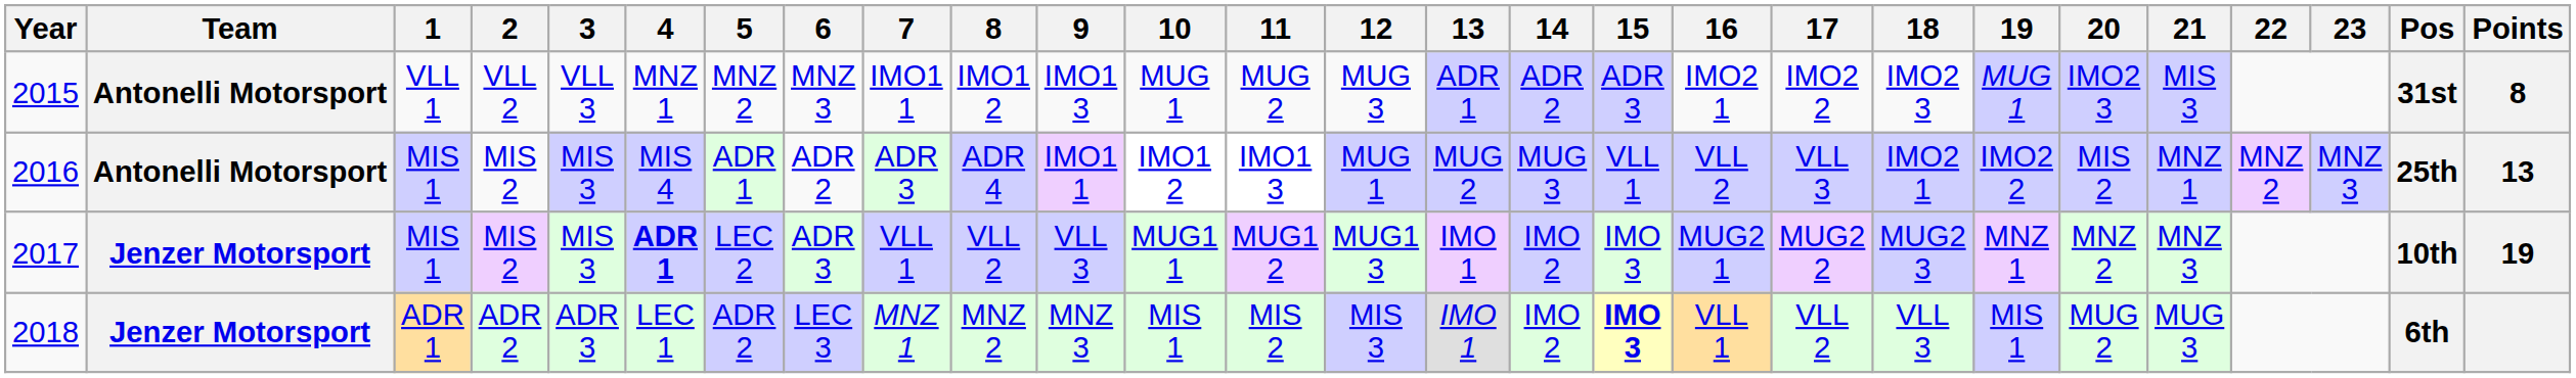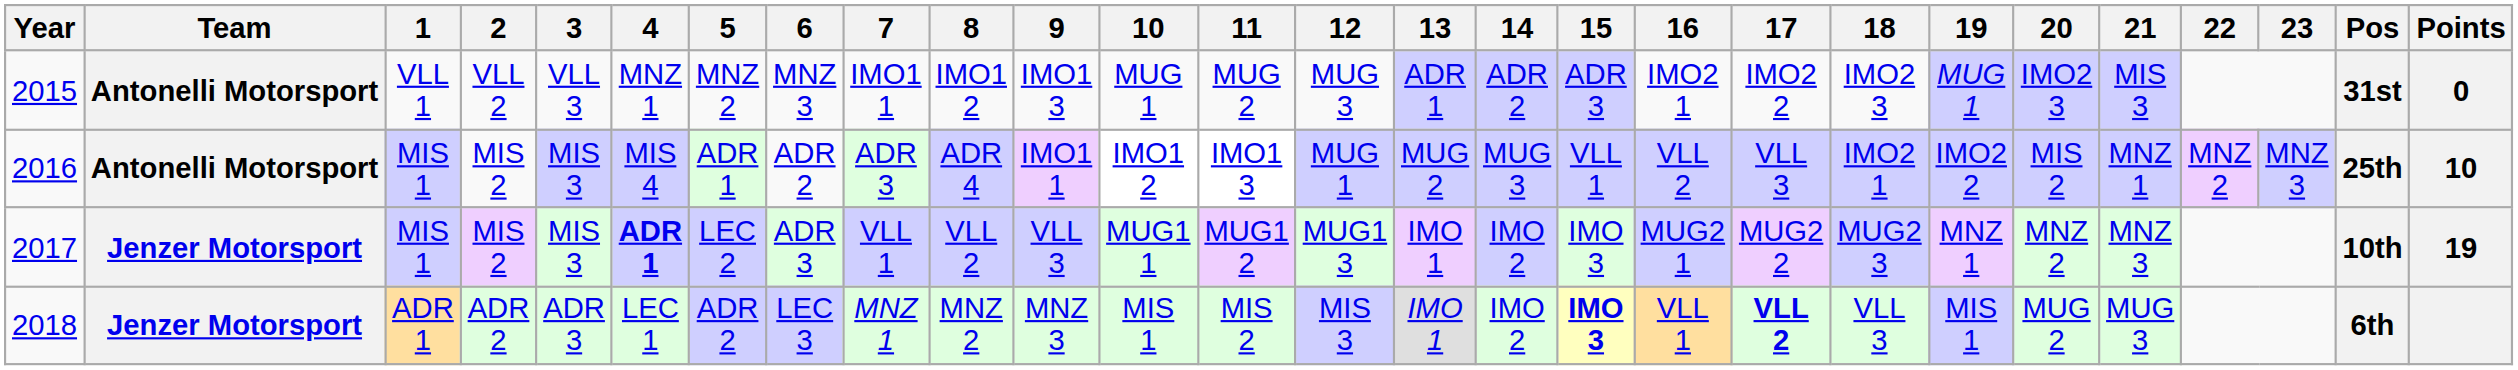 <table class="wikitable" style="text-align:center; font-size:85%">
 <tr>
 <th>Year</th>
 <th>Team</th>
 <th>1</th>
 <th>2</th>
 <th>3</th>
 <th>4</th>
 <th>5</th>
 <th>6</th>
 <th>7</th>
 <th>8</th>
 <th>9</th>
 <th>10</th>
 <th>11</th>
 <th>12</th>
 <th>13</th>
 <th>14</th>
 <th>15</th>
 <th>16</th>
 <th>17</th>
 <th>18</th>
 <th>19</th>
 <th>20</th>
 <th>21</th>
 <th>22</th>
 <th>23</th>
 <th>Pos</th>
 <th>Points</th>
 </tr>
 <tr>
 <td><a href='#'>2015</a></td>
 <th nowrap>Antonelli Motorsport</th>
 <td style="background:#;"><a href='#'>VLL<br>1</a></td>
 <td style="background:#;"><a href='#'>VLL<br>2</a></td>
 <td style="background:#;"><a href='#'>VLL<br>3</a></td>
 <td style="background:#;"><a href='#'>MNZ<br>1</a></td>
 <td style="background:#;"><a href='#'>MNZ<br>2</a></td>
 <td style="background:#;"><a href='#'>MNZ<br>3</a></td>
 <td style="background:#;"><a href='#'>IMO1<br>1</a></td>
 <td style="background:#;"><a href='#'>IMO1<br>2</a></td>
 <td style="background:#;"><a href='#'>IMO1<br>3</a></td>
 <td style="background:#;"><a href='#'>MUG<br>1</a></td>
 <td style="background:#;"><a href='#'>MUG<br>2</a></td>
 <td style="background:#;"><a href='#'>MUG<br>3</a></td>
 <td style="background:#CFCFFF;"><a href='#'>ADR<br>1</a><br></td>
 <td style="background:#CFCFFF;"><a href='#'>ADR<br>2</a><br></td>
 <td style="background:#CFCFFF;"><a href='#'>ADR<br>3</a><br></td>
 <td style="background:#;"><a href='#'>IMO2<br>1</a></td>
 <td style="background:#;"><a href='#'>IMO2<br>2</a></td>
 <td style="background:#;"><a href='#'>IMO2<br>3</a></td>
 <td style="background:#CFCFFF;"><em><a href='#'>MUG<br>1</a></em><br></td>
 <td style="background:#CFCFFF;"><a href='#'>IMO2<br>3</a><br></td>
 <td style="background:#CFCFFF;"><a href='#'>MIS<br>3</a><br></td>
 <td colspan=2></td>
 <th>31st</th>
-<th>8</th>
+<th>0</th>
 </tr>
 <tr>
 <td><a href='#'>2016</a></td>
 <th nowrap>Antonelli Motorsport</th>
 <td style="background:#CFCFFF;"><a href='#'>MIS<br>1</a><br></td>
 <td style="background:#;"><a href='#'>MIS<br>2</a></td>
 <td style="background:#CFCFFF;"><a href='#'>MIS<br>3</a><br></td>
 <td style="background:#CFCFFF;"><a href='#'>MIS<br>4</a><br></td>
 <td style="background:#DFFFDF;"><a href='#'>ADR<br>1</a><br></td>
 <td style="background:#;"><a href='#'>ADR<br>2</a></td>
 <td style="background:#DFFFDF;"><a href='#'>ADR<br>3</a><br></td>
 <td style="background:#CFCFFF;"><a href='#'>ADR<br>4</a><br></td>
 <td style="background:#EFCFFF;"><a href='#'>IMO1<br>1</a><br></td>
 <td style="background:#FFFFFF;"><a href='#'>IMO1<br>2</a><br></td>
 <td style="background:#FFFFFF;"><a href='#'>IMO1<br>3</a><br></td>
 <td style="background:#CFCFFF;"><a href='#'>MUG<br>1</a><br></td>
 <td style="background:#CFCFFF;"><a href='#'>MUG<br>2</a><br></td>
 <td style="background:#CFCFFF;"><a href='#'>MUG<br>3</a><br></td>
 <td style="background:#CFCFFF;"><a href='#'>VLL<br>1</a><br></td>
 <td style="background:#CFCFFF;"><a href='#'>VLL<br>2</a><br></td>
 <td style="background:#CFCFFF;"><a href='#'>VLL<br>3</a><br></td>
 <td style="background:#CFCFFF;"><a href='#'>IMO2<br>1</a><br></td>
 <td style="background:#CFCFFF;"><a href='#'>IMO2<br>2</a><br></td>
 <td style="background:#CFCFFF;"><a href='#'>MIS<br>2</a><br></td>
 <td style="background:#CFCFFF;"><a href='#'>MNZ<br>1</a><br></td>
 <td style="background:#EFCFFF;"><a href='#'>MNZ<br>2</a><br></td>
 <td style="background:#CFCFFF;"><a href='#'>MNZ<br>3</a><br></td>
 <th>25th</th>
-<th>13</th>
+<th>10</th>
 </tr>
 <tr>
 <td><a href='#'>2017</a></td>
 <th nowrap><a href='#'>Jenzer Motorsport</a></th>
 <td style="background:#CFCFFF;"><a href='#'>MIS<br>1</a><br></td>
 <td style="background:#EFCFFF;"><a href='#'>MIS<br>2</a><br></td>
 <td style="background:#DFFFDF;"><a href='#'>MIS<br>3</a><br></td>
 <td style="background:#CFCFFF;"><strong><a href='#'>ADR<br>1</a><br></strong></td>
 <td style="background:#CFCFFF;"><a href='#'>LEC<br>2</a><br></td>
 <td style="background:#DFFFDF;"><a href='#'>ADR<br>3</a><br></td>
 <td style="background:#CFCFFF;"><a href='#'>VLL<br>1</a><br></td>
 <td style="background:#CFCFFF;"><a href='#'>VLL<br>2</a><br></td>
 <td style="background:#CFCFFF;"><a href='#'>VLL<br>3</a><br></td>
 <td style="background:#DFFFDF;"><a href='#'>MUG1<br>1</a><br></td>
 <td style="background:#EFCFFF;"><a href='#'>MUG1<br>2</a><br></td>
 <td style="background:#DFFFDF;"><a href='#'>MUG1<br>3</a><br></td>
 <td style="background:#EFCFFF;"><a href='#'>IMO<br>1</a><br></td>
 <td style="background:#CFCFFF;"><a href='#'>IMO<br>2</a><br></td>
 <td style="background:#DFFFDF;"><a href='#'>IMO<br>3</a><br></td>
 <td style="background:#CFCFFF;"><a href='#'>MUG2<br>1</a><br></td>
 <td style="background:#EFCFFF;"><a href='#'>MUG2<br>2</a><br></td>
 <td style="background:#CFCFFF;"><a href='#'>MUG2<br>3</a><br></td>
 <td style="background:#EFCFFF;"><a href='#'>MNZ<br>1</a><br></td>
 <td style="background:#DFFFDF;"><a href='#'>MNZ<br>2</a><br></td>
 <td style="background:#DFFFDF;"><a href='#'>MNZ<br>3</a><br></td>
 <td colspan=2></td>
 <th>10th</th>
 <th>19</th>
 </tr>
 <tr>
 <td><a href='#'>2018</a></td>
 <th nowrap><a href='#'>Jenzer Motorsport</a></th>
 <td style="background:#FFDF9F;"><a href='#'>ADR<br>1</a><br></td>
 <td style="background:#DFFFDF;"><a href='#'>ADR<br>2</a><br></td>
 <td style="background:#DFFFDF;"><a href='#'>ADR<br>3</a><br></td>
 <td style="background:#DFFFDF;"><a href='#'>LEC<br>1</a><br></td>
 <td style="background:#CFCFFF;"><a href='#'>ADR<br>2</a><br></td>
 <td style="background:#CFCFFF;"><a href='#'>LEC<br>3</a><br></td>
 <td style="background:#DFFFDF;"><em><a href='#'>MNZ<br>1</a></em><br></td>
 <td style="background:#DFFFDF;"><a href='#'>MNZ<br>2</a><br></td>
 <td style="background:#DFFFDF;"><a href='#'>MNZ<br>3</a><br></td>
 <td style="background:#DFFFDF;"><a href='#'>MIS<br>1</a><br></td>
 <td style="background:#DFFFDF;"><a href='#'>MIS<br>2</a><br></td>
 <td style="background:#CFCFFF;"><a href='#'>MIS<br>3</a><br></td>
 <td style="background:#DFDFDF;"><em><a href='#'>IMO<br>1</a></em><br></td>
 <td style="background:#DFFFDF;"><a href='#'>IMO<br>2</a><br></td>
 <td style="background:#FFFFBF;"><strong><a href='#'>IMO<br>3</a></strong><br></td>
 <td style="background:#FFDF9F;"><a href='#'>VLL<br>1</a><br></td>
-<td style="background:#DFFFDF;"><a href='#'>VLL<br>2</a><br></td>
+<td style="background:#DFFFDF;"><strong><a href='#'>VLL<br>2</a><br></strong></td>
 <td style="background:#DFFFDF;"><a href='#'>VLL<br>3</a><br></td>
 <td style="background:#CFCFFF;"><a href='#'>MIS<br>1</a><br></td>
 <td style="background:#DFFFDF;"><a href='#'>MUG<br>2</a><br></td>
 <td style="background:#DFFFDF;"><a href='#'>MUG<br>3</a><br></td>
 <td colspan=2></td>
 <th>6th</th>
 <th></th>
 </tr>
 </table>
